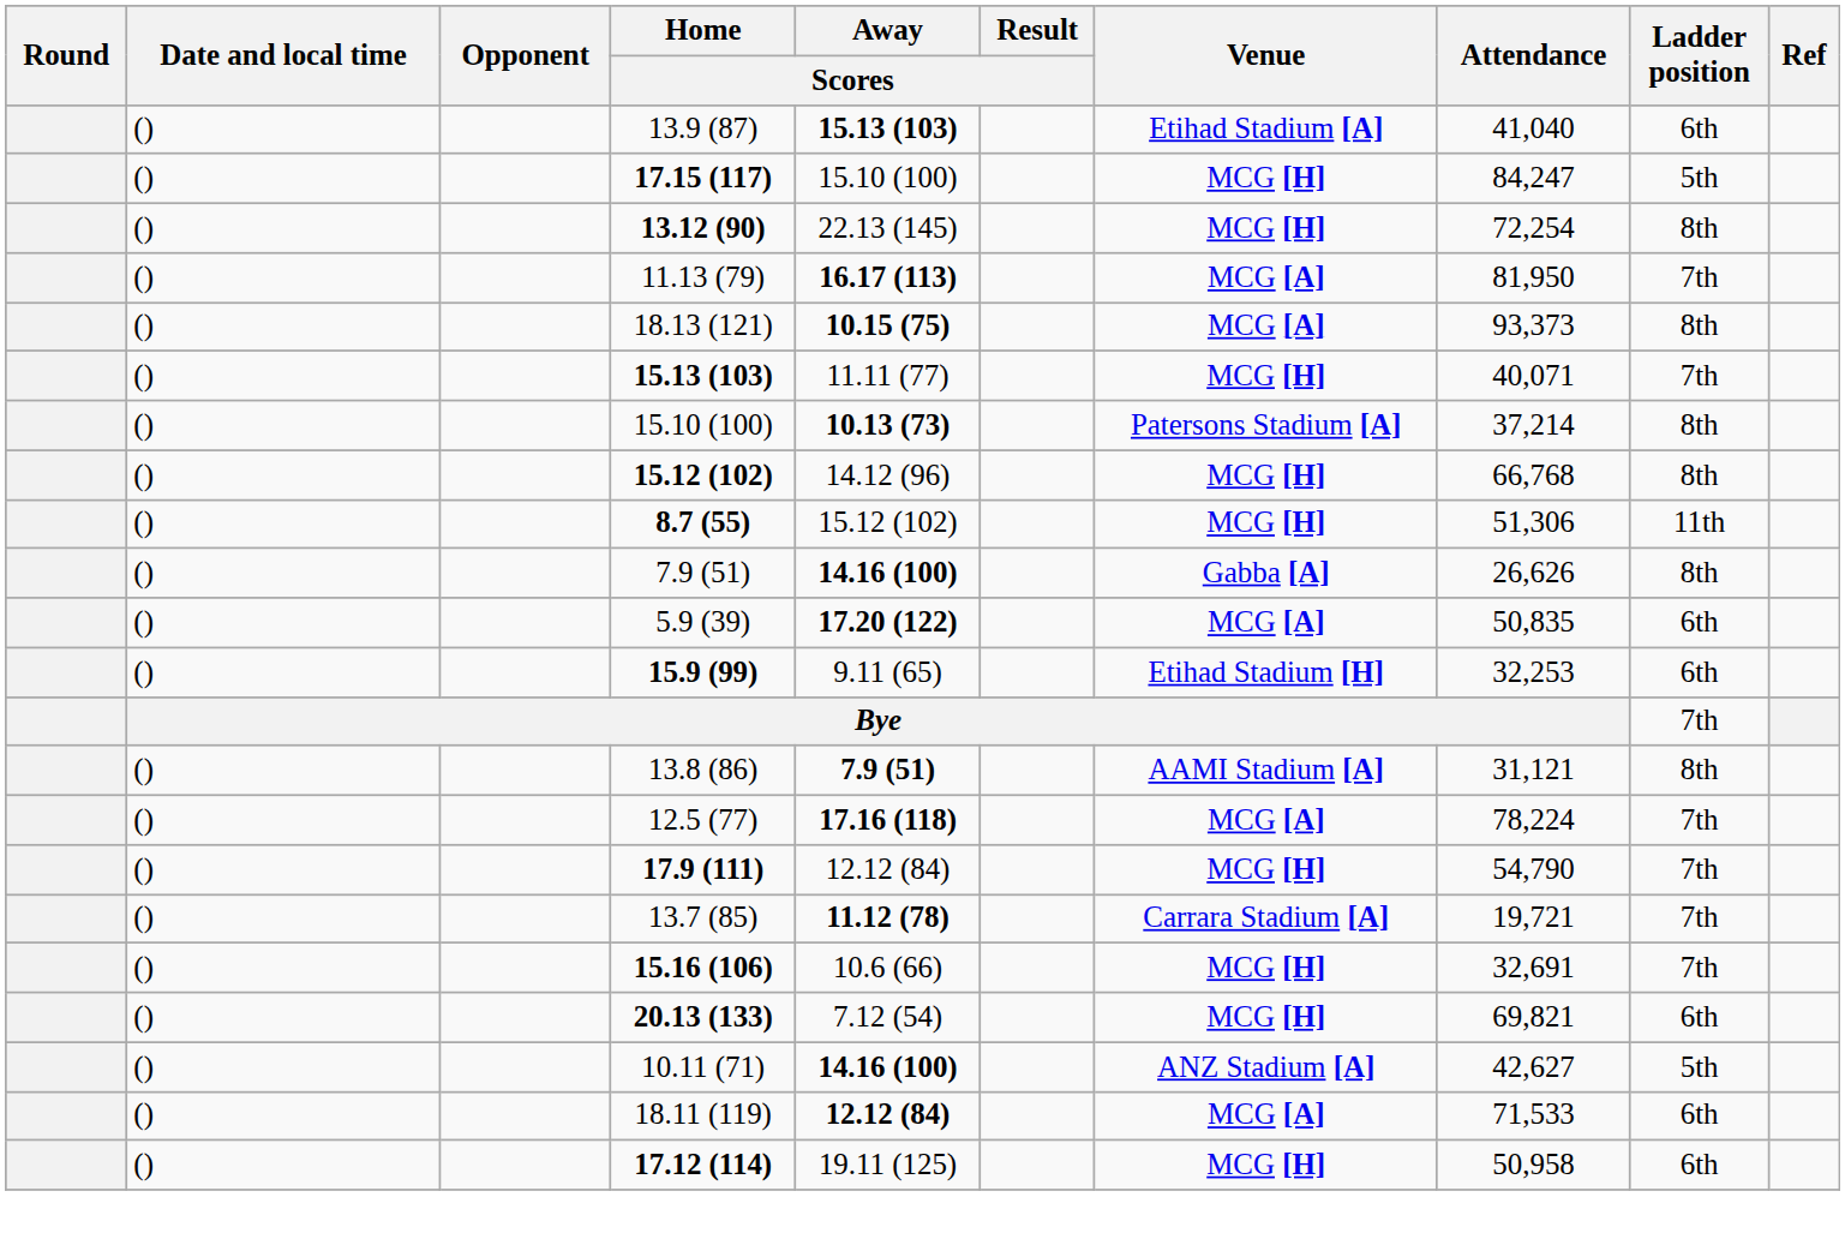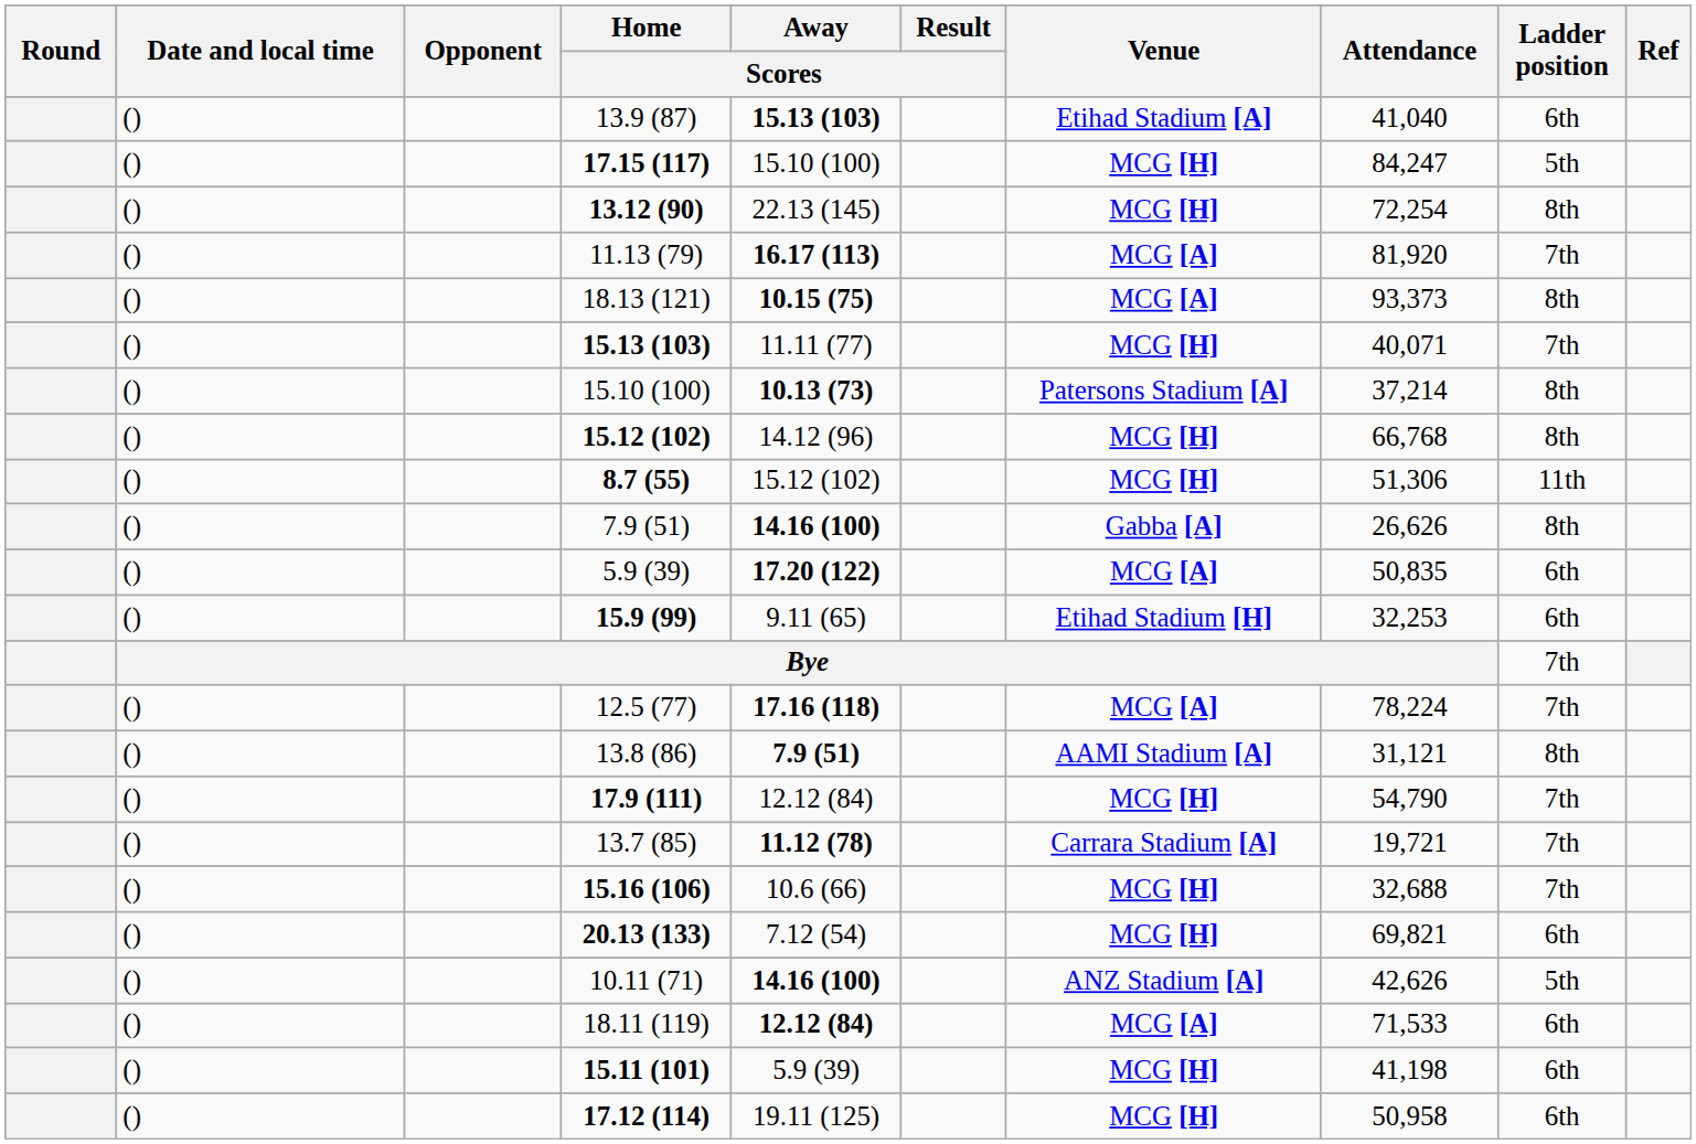 <table class="wikitable plainrowheaders" style="font-size:90%; width:100%; text-align:center;">
 <tr>
 <th scope="col" rowspan="2">Round</th>
 <th scope="col" rowspan="2">Date and local time</th>
 <th scope="col" rowspan="2">Opponent</th>
 <th scope="col">Home</th>
 <th scope="col">Away</th>
 <th scope="col">Result</th>
 <th scope="col" rowspan="2">Venue</th>
 <th scope="col" rowspan="2">Attendance</th>
 <th scope="col" rowspan="2">Ladder<br>position</th>
 <th scope="col" class="unsortable" rowspan=2>Ref</th>
 </tr>
 <tr>
 <th scope="col" colspan="3">Scores</th>
 </tr>
 <tr>
 <th scope="row"></th>
 <td align=left> ()</td>
 <td align=left></td>
 <td>13.9 (87)</td>
 <td><strong>15.13 (103)</strong></td>
 <td></td>
 <td><a href='#'>Etihad Stadium</a> <a href='#'><strong>[A]</strong></a></td>
 <td>41,040</td>
 <td>6th</td>
 <td></td>
 </tr>
 <tr>
 <th scope="row"></th>
 <td align=left> ()</td>
 <td align=left></td>
 <td><strong>17.15 (117)</strong></td>
 <td>15.10 (100)</td>
 <td></td>
 <td><a href='#'>MCG</a> <a href='#'><strong>[H]</strong></a></td>
 <td>84,247</td>
 <td>5th</td>
 <td></td>
 </tr>
 <tr>
 <th scope="row"></th>
 <td align=left> ()</td>
 <td align=left></td>
 <td><strong>13.12 (90)</strong></td>
 <td>22.13 (145)</td>
 <td></td>
 <td><a href='#'>MCG</a> <a href='#'><strong>[H]</strong></a></td>
 <td>72,254</td>
 <td>8th</td>
 <td></td>
 </tr>
 <tr>
 <th scope="row"></th>
 <td align=left> ()</td>
 <td align=left></td>
 <td>11.13 (79)</td>
 <td><strong>16.17 (113)</strong></td>
 <td></td>
 <td><a href='#'>MCG</a> <a href='#'><strong>[A]</strong></a></td>
-<td>81,950</td>
+<td>81,920</td>
 <td>7th</td>
 <td></td>
 </tr>
 <tr>
 <th scope="row"></th>
 <td align=left> ()</td>
 <td align=left></td>
 <td>18.13 (121)</td>
 <td><strong>10.15 (75)</strong></td>
 <td></td>
 <td><a href='#'>MCG</a> <a href='#'><strong>[A]</strong></a></td>
 <td>93,373</td>
 <td>8th</td>
 <td></td>
 </tr>
 <tr>
 <th scope="row"></th>
 <td align=left> ()</td>
 <td align=left></td>
 <td><strong>15.13 (103)</strong></td>
 <td>11.11 (77)</td>
 <td></td>
 <td><a href='#'>MCG</a> <a href='#'><strong>[H]</strong></a></td>
 <td>40,071</td>
 <td>7th</td>
 <td></td>
 </tr>
 <tr>
 <th scope="row"></th>
 <td align=left> ()</td>
 <td align=left></td>
 <td>15.10 (100)</td>
 <td><strong>10.13 (73)</strong></td>
 <td></td>
 <td><a href='#'>Patersons Stadium</a> <a href='#'><strong>[A]</strong></a></td>
 <td>37,214</td>
 <td>8th</td>
 <td></td>
 </tr>
 <tr>
 <th scope="row"></th>
 <td align=left> ()</td>
 <td align=left></td>
 <td><strong>15.12 (102)</strong></td>
 <td>14.12 (96)</td>
 <td></td>
 <td><a href='#'>MCG</a> <a href='#'><strong>[H]</strong></a></td>
 <td>66,768</td>
 <td>8th</td>
 <td></td>
 </tr>
 <tr>
 <th scope="row"></th>
 <td align=left> ()</td>
 <td align=left></td>
 <td><strong>8.7 (55)</strong></td>
 <td>15.12 (102)</td>
 <td></td>
 <td><a href='#'>MCG</a> <a href='#'><strong>[H]</strong></a></td>
 <td>51,306</td>
 <td>11th</td>
 <td></td>
 </tr>
 <tr>
 <th scope="row"></th>
 <td align=left> ()</td>
 <td align=left></td>
 <td>7.9 (51)</td>
 <td><strong>14.16 (100)</strong></td>
 <td></td>
 <td><a href='#'>Gabba</a> <a href='#'><strong>[A]</strong></a></td>
 <td>26,626</td>
 <td>8th</td>
 <td></td>
 </tr>
 <tr>
 <th scope="row"></th>
 <td align=left> ()</td>
 <td align=left></td>
 <td>5.9 (39)</td>
 <td><strong>17.20 (122)</strong></td>
 <td></td>
 <td><a href='#'>MCG</a> <a href='#'><strong>[A]</strong></a></td>
 <td>50,835</td>
 <td>6th</td>
 <td></td>
 </tr>
 <tr>
 <th scope="row"></th>
 <td align=left> ()</td>
 <td align=left></td>
 <td><strong>15.9 (99)</strong></td>
 <td>9.11 (65)</td>
 <td></td>
 <td><a href='#'>Etihad Stadium</a> <a href='#'><strong>[H]</strong></a></td>
 <td>32,253</td>
 <td>6th</td>
 <td></td>
 </tr>
 <tr>
 <th scope="row"></th>
 <th colspan=7><span><em>Bye</em></span></th>
 <td>7th</td>
 <th></th>
 </tr>
 <tr>
 <th scope="row"></th>
 <td align=left> ()</td>
 <td align=left></td>
+<td>12.5 (77)</td>
+<td><strong>17.16 (118)</strong></td>
+<td></td>
+<td><a href='#'>MCG</a> <a href='#'><strong>[A]</strong></a></td>
+<td>78,224</td>
+<td>7th</td>
+<td></td>
+</tr>
+<tr>
+<th scope="row"></th>
+<td align=left> ()</td>
+<td align=left></td>
 <td>13.8 (86)</td>
 <td><strong>7.9 (51)</strong></td>
 <td></td>
 <td><a href='#'>AAMI Stadium</a> <a href='#'><strong>[A]</strong></a></td>
 <td>31,121</td>
 <td>8th</td>
-<td></td>
-</tr>
-<tr>
-<th scope="row"></th>
-<td align=left> ()</td>
-<td align=left></td>
-<td>12.5 (77)</td>
-<td><strong>17.16 (118)</strong></td>
-<td></td>
-<td><a href='#'>MCG</a> <a href='#'><strong>[A]</strong></a></td>
-<td>78,224</td>
-<td>7th</td>
 <td></td>
 </tr>
 <tr>
 <th scope="row"></th>
 <td align=left> ()</td>
 <td align=left></td>
 <td><strong>17.9 (111)</strong></td>
 <td>12.12 (84)</td>
 <td></td>
 <td><a href='#'>MCG</a> <a href='#'><strong>[H]</strong></a></td>
 <td>54,790</td>
 <td>7th</td>
 <td></td>
 </tr>
 <tr>
 <th scope="row"></th>
 <td align=left> ()</td>
 <td align=left></td>
 <td>13.7 (85)</td>
 <td><strong>11.12 (78)</strong></td>
 <td></td>
 <td><a href='#'>Carrara Stadium</a> <a href='#'><strong>[A]</strong></a></td>
 <td>19,721</td>
 <td>7th</td>
 <td></td>
 </tr>
 <tr>
 <th scope="row"></th>
 <td align=left> ()</td>
 <td align=left></td>
 <td><strong>15.16 (106)</strong></td>
 <td>10.6 (66)</td>
 <td></td>
 <td><a href='#'>MCG</a> <a href='#'><strong>[H]</strong></a></td>
-<td>32,691</td>
+<td>32,688</td>
 <td>7th</td>
 <td></td>
 </tr>
 <tr>
 <th scope="row"></th>
 <td align=left> ()</td>
 <td align=left></td>
 <td><strong>20.13 (133)</strong></td>
 <td>7.12 (54)</td>
 <td></td>
 <td><a href='#'>MCG</a> <a href='#'><strong>[H]</strong></a></td>
 <td>69,821</td>
 <td>6th</td>
 <td></td>
 </tr>
 <tr>
 <th scope="row"></th>
 <td align=left> ()</td>
 <td align=left></td>
 <td>10.11 (71)</td>
 <td><strong>14.16 (100)</strong></td>
 <td></td>
 <td><a href='#'>ANZ Stadium</a> <a href='#'><strong>[A]</strong></a></td>
-<td>42,627</td>
+<td>42,626</td>
 <td>5th</td>
 <td></td>
 </tr>
 <tr>
 <th scope="row"></th>
 <td align=left> ()</td>
 <td align=left></td>
 <td>18.11 (119)</td>
 <td><strong>12.12 (84)</strong></td>
 <td></td>
 <td><a href='#'>MCG</a> <a href='#'><strong>[A]</strong></a></td>
 <td>71,533</td>
 <td>6th</td>
 <td></td>
 </tr>
 <tr>
 <th scope="row"></th>
 <td align=left> ()</td>
 <td align=left></td>
+<td><strong>15.11 (101)</strong></td>
+<td>5.9 (39)</td>
+<td></td>
+<td><a href='#'>MCG</a> <a href='#'><strong>[H]</strong></a></td>
+<td>41,198</td>
+<td>6th</td>
+<td></td>
+</tr>
+<tr>
+<th scope="row"></th>
+<td align=left> ()</td>
+<td align=left></td>
 <td><strong>17.12 (114)</strong></td>
 <td>19.11 (125)</td>
 <td></td>
 <td><a href='#'>MCG</a> <a href='#'><strong>[H]</strong></a></td>
 <td>50,958</td>
 <td>6th</td>
 <td></td>
 </tr>
 </table>
